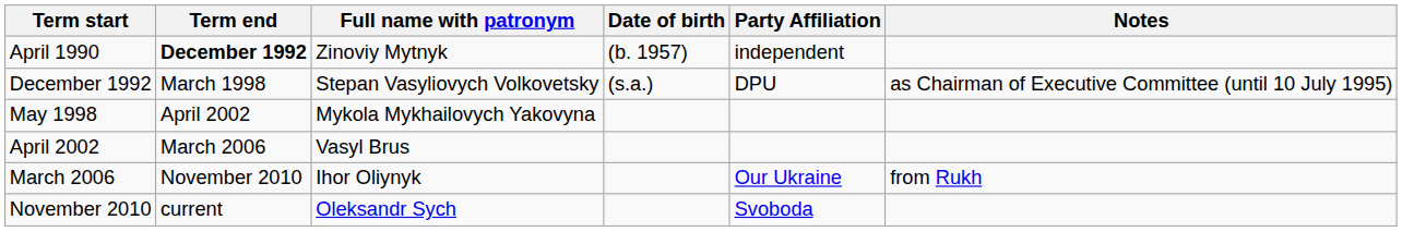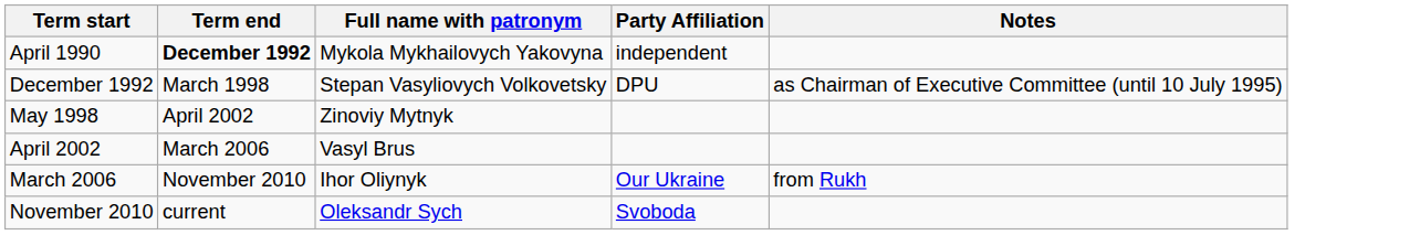 <table class="wikitable">
 <tr>
 <th>Term start</th>
 <th>Term end</th>
 <th>Full name with <a href='#'>patronym</a></th>
-<th>Date of birth</th>
 <th>Party Affiliation</th>
 <th>Notes</th>
 </tr>
 <tr>
 <td>April 1990</td>
 <td><strong>December 1992</strong></td>
-<td>Zinoviy Mytnyk</td>
-<td>(b. 1957)</td>
+<td>Mykola Mykhailovych Yakovyna</td>
 <td>independent</td>
 <td></td>
 </tr>
 <tr>
 <td>December 1992</td>
 <td>March 1998</td>
 <td>Stepan Vasyliovych Volkovetsky</td>
-<td>(s.a.)</td>
 <td>DPU</td>
 <td>as Chairman of Executive Committee (until 10 July 1995)</td>
 </tr>
 <tr>
 <td>May 1998</td>
 <td>April 2002</td>
-<td>Mykola Mykhailovych Yakovyna</td>
-<td></td>
+<td>Zinoviy Mytnyk</td>
 <td></td>
 <td></td>
 </tr>
 <tr>
 <td>April 2002</td>
 <td>March 2006</td>
 <td>Vasyl Brus</td>
 <td></td>
 <td></td>
-<td></td>
 </tr>
 <tr>
 <td>March 2006</td>
 <td>November 2010</td>
 <td>Ihor Oliynyk</td>
-<td></td>
 <td><a href='#'>Our Ukraine</a></td>
 <td>from <a href='#'>Rukh</a></td>
 </tr>
 <tr>
 <td>November 2010</td>
 <td>current</td>
 <td><a href='#'>Oleksandr Sych</a></td>
-<td></td>
 <td><a href='#'>Svoboda</a></td>
 <td></td>
 </tr>
 </table>
